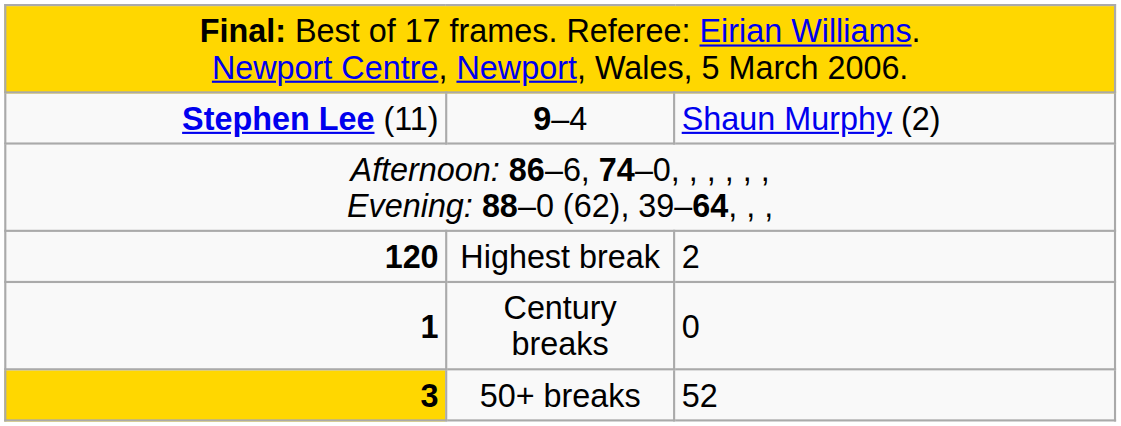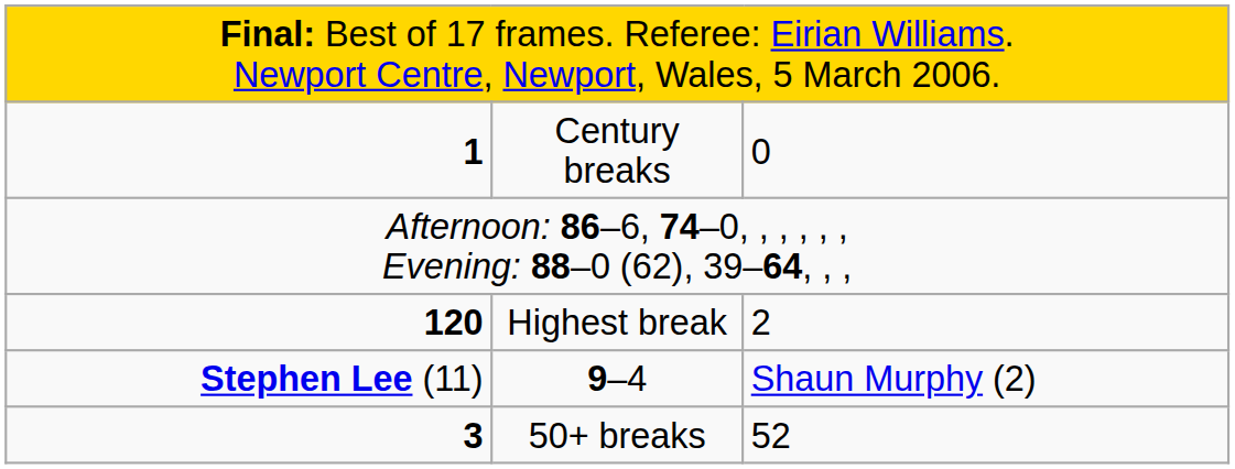 <table class="wikitable" style="font-size: 95%; margin: 1em auto 1em auto;">
 <tr>
 <td colspan="3" align="center" bgcolor="#ffd700"><strong>Final:</strong> Best of 17 frames. Referee: <a href='#'>Eirian Williams</a>.<br><a href='#'>Newport Centre</a>, <a href='#'>Newport</a>, Wales, 5 March 2006.</td>
 </tr>
 <tr>
-<td width="200" align="right"><strong><a href='#'>Stephen Lee</a></strong> (11) <br></td>
-<td width="100" align="center"><strong>9</strong>–4</td>
-<td width="200"><a href='#'>Shaun Murphy</a> (2)<br></td>
+<td align="right"><strong>1</strong></td>
+<td align="center">Century breaks</td>
+<td>0</td>
 </tr>
 <tr>
 <td colspan="3" align="center" style="font-size: 100%"><em>Afternoon:</em> <strong>86</strong>–6, <strong>74</strong>–0, , , , , ,  <br><em>Evening:</em> <strong>88</strong>–0 (62), 39–<strong>64</strong>, , , </td>
 </tr>
 <tr>
 <td align="right"><strong>120</strong></td>
 <td align="center">Highest break</td>
 <td>2</td>
 </tr>
 <tr>
-<td align="right"><strong>1</strong></td>
-<td align="center">Century breaks</td>
-<td>0</td>
+<td width="200" align="right"><strong><a href='#'>Stephen Lee</a></strong> (11) <br></td>
+<td width="100" align="center"><strong>9</strong>–4</td>
+<td width="200"><a href='#'>Shaun Murphy</a> (2)<br></td>
 </tr>
 <tr>
-<td align="right" style="background: gold;"><strong>3</strong></td>
+<td align="right"><strong>3</strong></td>
 <td align="center">50+ breaks</td>
 <td>52</td>
 </tr>
 </table>
